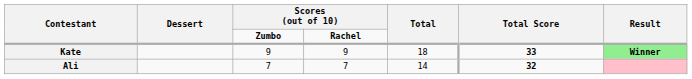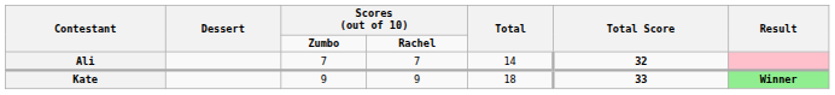 <table class="wikitable plainrowheaders" style="text-align:center; font-size:90%; width:80em;">
 <tr>
 <th rowspan="2">Contestant</th>
 <th rowspan="2">Dessert</th>
 <th colspan="2">Scores<br>(out of 10)</th>
 <th rowspan="2">Total<br></th>
 <th rowspan="2">Total Score<br></th>
 <th rowspan="2">Result</th>
 </tr>
 <tr>
 <td><strong>Zumbo</strong></td>
 <td><strong>Rachel</strong></td>
 </tr>
+<tr>
+<th>Ali</th>
+<td></td>
+<td>7</td>
+<td>7</td>
+<td>14</td>
+<td style="border-left:3px solid #aaa;"><strong>32</strong></td>
+<td style="background:pink;"></td>
+</tr>
 <tr style="border-top:3px solid #aaa;">
 <th>Kate</th>
 <td></td>
 <td>9</td>
 <td>9</td>
 <td>18</td>
 <td style="border-left:3px solid #aaa;"><strong>33</strong></td>
 <td style="background:lightgreen;"><strong>Winner</strong></td>
 </tr>
-<tr>
-<th>Ali</th>
-<td></td>
-<td>7</td>
-<td>7</td>
-<td>14</td>
-<td style="border-left:3px solid #aaa;"><strong>32</strong></td>
-<td style="background:pink;"></td>
-</tr>
 </table>
